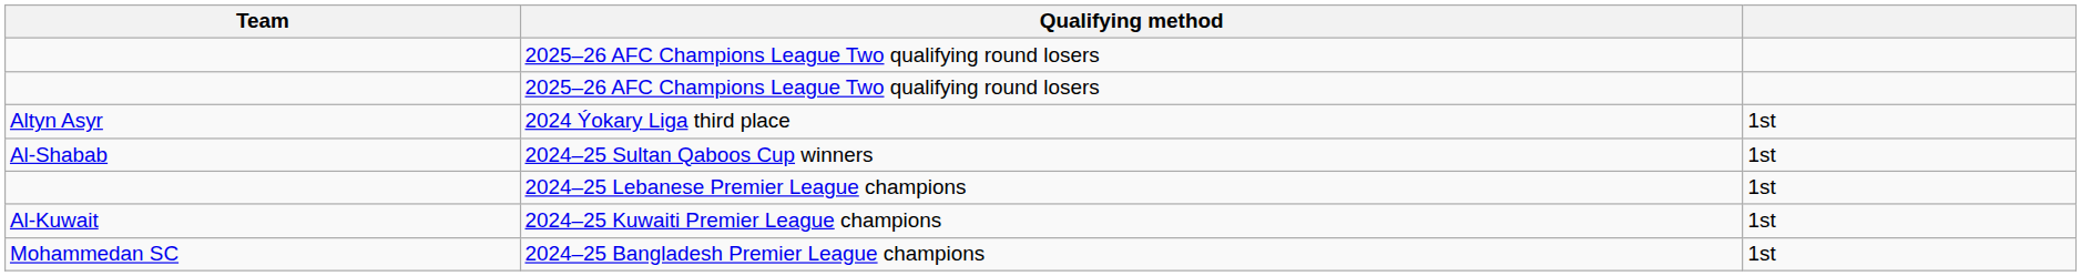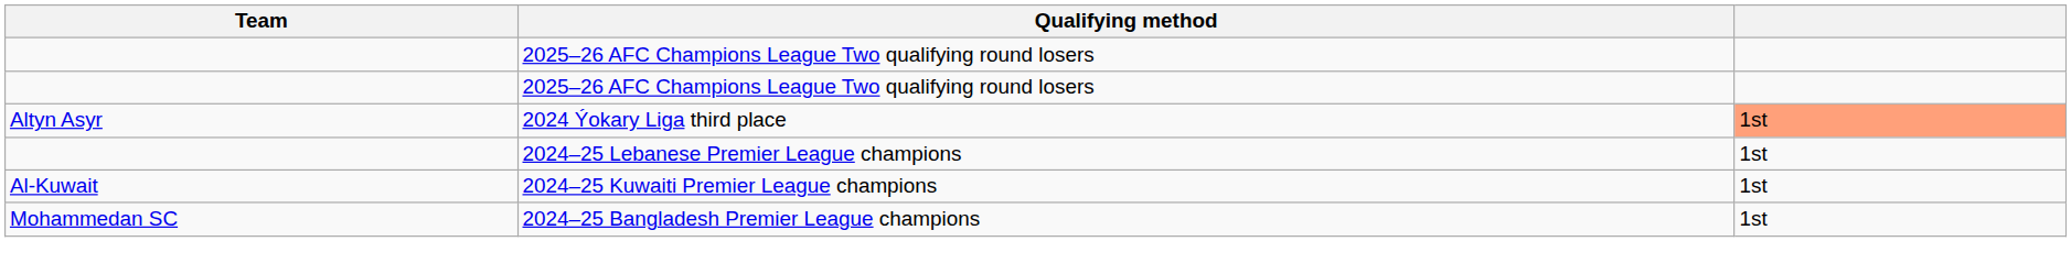 <table class="wikitable" style="table-layout:fixed;width:100%;">
 <tr>
 <th width=25%>Team</th>
 <th width=60%>Qualifying method</th>
 <th width=16%> </th>
 </tr>
 <tr>
 <td></td>
 <td><a href='#'>2025–26 AFC Champions League Two</a> qualifying round losers</td>
 <td></td>
 </tr>
 <tr>
 <td></td>
 <td><a href='#'>2025–26 AFC Champions League Two</a> qualifying round losers</td>
 <td></td>
 </tr>
 <tr>
 <td> <a href='#'>Altyn Asyr</a></td>
 <td><a href='#'>2024 Ýokary Liga</a> third place</td>
-<td>1st</td>
-</tr>
-<tr>
-<td> <a href='#'>Al-Shabab</a></td>
-<td><a href='#'>2024–25 Sultan Qaboos Cup</a> winners</td>
-<td>1st</td>
+<td style="background: lightsalmon;">1st</td>
 </tr>
 <tr>
 <td></td>
 <td><a href='#'>2024–25 Lebanese Premier League</a> champions</td>
 <td>1st</td>
 </tr>
 <tr>
 <td> <a href='#'>Al-Kuwait</a></td>
 <td><a href='#'>2024–25 Kuwaiti Premier League</a> champions</td>
 <td>1st</td>
 </tr>
 <tr>
 <td> <a href='#'>Mohammedan SC</a></td>
 <td><a href='#'>2024–25 Bangladesh Premier League</a> champions</td>
 <td>1st</td>
 </tr>
 </table>
